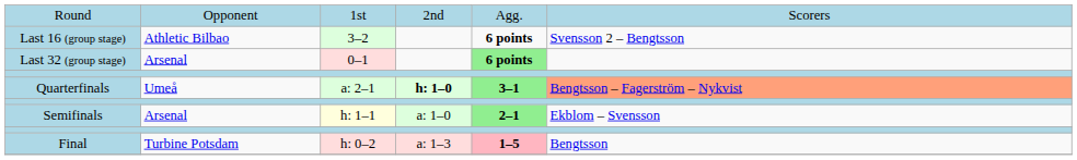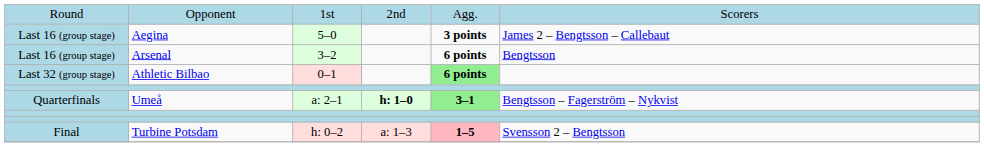 <table class="wikitable" style="text-align:center">
 <tr bgcolor=lightblue>
 <td width=150px>Round</td>
 <td width=200px>Opponent</td>
 <td width=80px>1st</td>
 <td width=80px>2nd</td>
 <td width=80px>Agg.</td>
 <td width=600px>Scorers</td>
 </tr>
 <tr>
 <td bgcolor=lightblue>Last 16 <small>(group stage)</small></td>
-<td align=left> <a href='#'>Athletic Bilbao</a></td>
+<td align=left> <a href='#'>Aegina</a></td>
+<td bgcolor="#ddffdd">5–0</td>
+<td></td>
+<td><strong>3 points</strong></td>
+<td align=left><a href='#'>James</a> 2 – <a href='#'>Bengtsson</a> – <a href='#'>Callebaut</a></td>
+</tr>
+<tr>
+<td bgcolor=lightblue>Last 16 <small>(group stage)</small></td>
+<td align=left> <a href='#'>Arsenal</a></td>
 <td bgcolor="#ddffdd">3–2</td>
 <td></td>
 <td><strong>6 points</strong></td>
-<td align=left><a href='#'>Svensson</a> 2 – <a href='#'>Bengtsson</a></td>
+<td align=left><a href='#'>Bengtsson</a></td>
 </tr>
 <tr>
 <td bgcolor=lightblue>Last 32 <small>(group stage)</small></td>
-<td align=left> <a href='#'>Arsenal</a></td>
+<td align=left> <a href='#'>Athletic Bilbao</a></td>
 <td bgcolor="#ffdddd">0–1</td>
 <td></td>
 <td bgcolor=lightgreen><strong>6 points</strong></td>
 <td></td>
 </tr>
 <tr bgcolor=lightblue>
 <td colspan=6></td>
 </tr>
 <tr>
 <td bgcolor=lightblue>Quarterfinals</td>
 <td align=left> <a href='#'>Umeå</a></td>
 <td bgcolor="#ddffdd">a: 2–1</td>
 <td bgcolor="#ddffdd"><strong>h: 1–0</strong></td>
 <td bgcolor=lightgreen><strong>3–1</strong></td>
-<td align=left style="background: lightsalmon;"><a href='#'>Bengtsson</a> – <a href='#'>Fagerström</a> – <a href='#'>Nykvist</a></td>
+<td align=left><a href='#'>Bengtsson</a> – <a href='#'>Fagerström</a> – <a href='#'>Nykvist</a></td>
 </tr>
 <tr bgcolor=lightblue>
 <td colspan=6></td>
-</tr>
-<tr>
-<td bgcolor=lightblue>Semifinals</td>
-<td align=left> <a href='#'>Arsenal</a></td>
-<td bgcolor="#ffffdd">h: 1–1</td>
-<td bgcolor="#ddffdd">a: 1–0</td>
-<td bgcolor=lightgreen><strong>2–1</strong></td>
-<td align=left><a href='#'>Ekblom</a> – <a href='#'>Svensson</a></td>
 </tr>
 <tr bgcolor=lightblue>
 <td colspan=6></td>
 </tr>
 <tr>
 <td bgcolor=lightblue>Final</td>
 <td align=left> <a href='#'>Turbine Potsdam</a></td>
 <td bgcolor="#ffdddd">h: 0–2</td>
 <td bgcolor="#ffdddd">a: 1–3</td>
 <td bgcolor=lightpink><strong>1–5</strong></td>
-<td align=left><a href='#'>Bengtsson</a></td>
+<td align=left><a href='#'>Svensson</a> 2 – <a href='#'>Bengtsson</a></td>
 </tr>
 <tr>
 </tr>
 </table>
